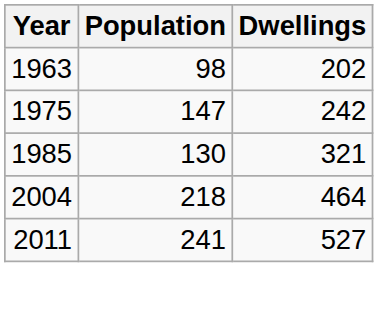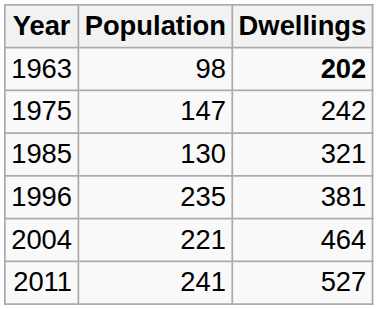 <table class="wikitable" style="line-height:1.1em;">
 <tr>
 <th>Year</th>
 <th>Population</th>
 <th>Dwellings</th>
 </tr>
 <tr align="right">
 <td>1963</td>
 <td>98</td>
-<td>202</td>
+<td><strong>202</strong></td>
 </tr>
 <tr align="right">
 <td>1975</td>
 <td>147</td>
 <td>242</td>
 </tr>
 <tr align="right">
 <td>1985</td>
 <td>130</td>
 <td>321</td>
 </tr>
 <tr align="right">
+<td>1996</td>
+<td>235</td>
+<td>381</td>
+</tr>
+<tr align="right">
 <td>2004</td>
-<td>218</td>
+<td>221</td>
 <td>464</td>
 </tr>
 <tr align="right">
 <td>2011</td>
 <td>241</td>
 <td>527</td>
 </tr>
 </table>
